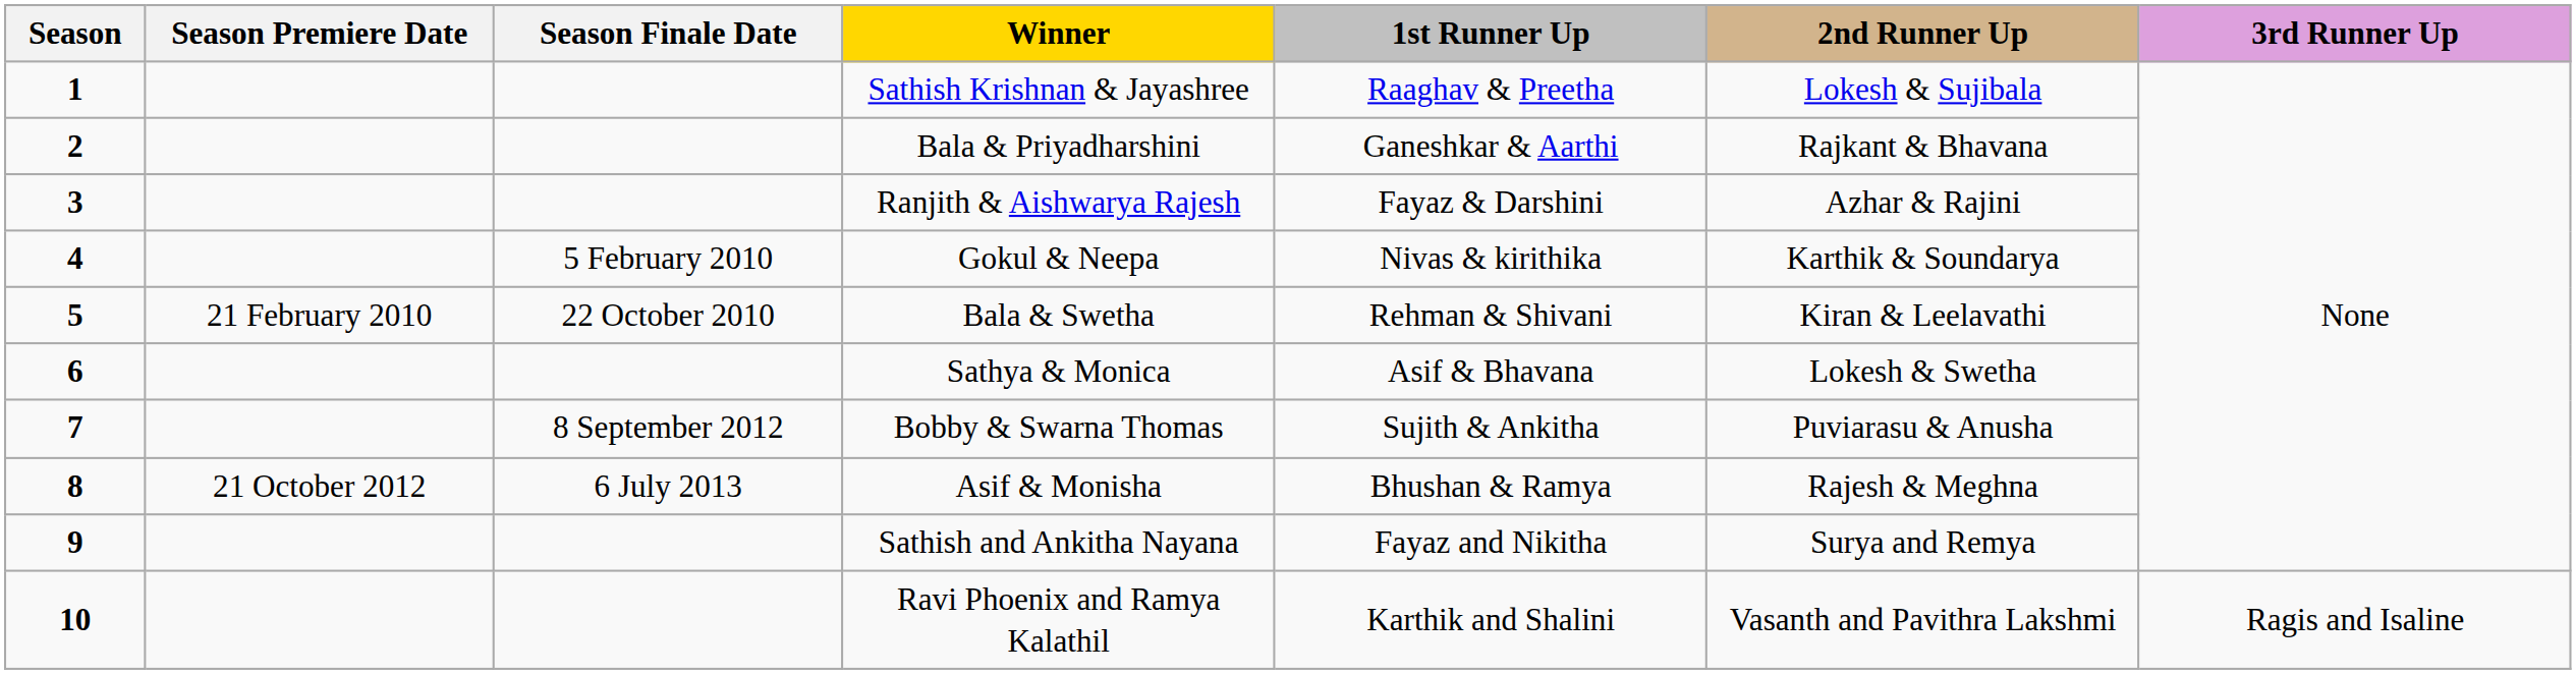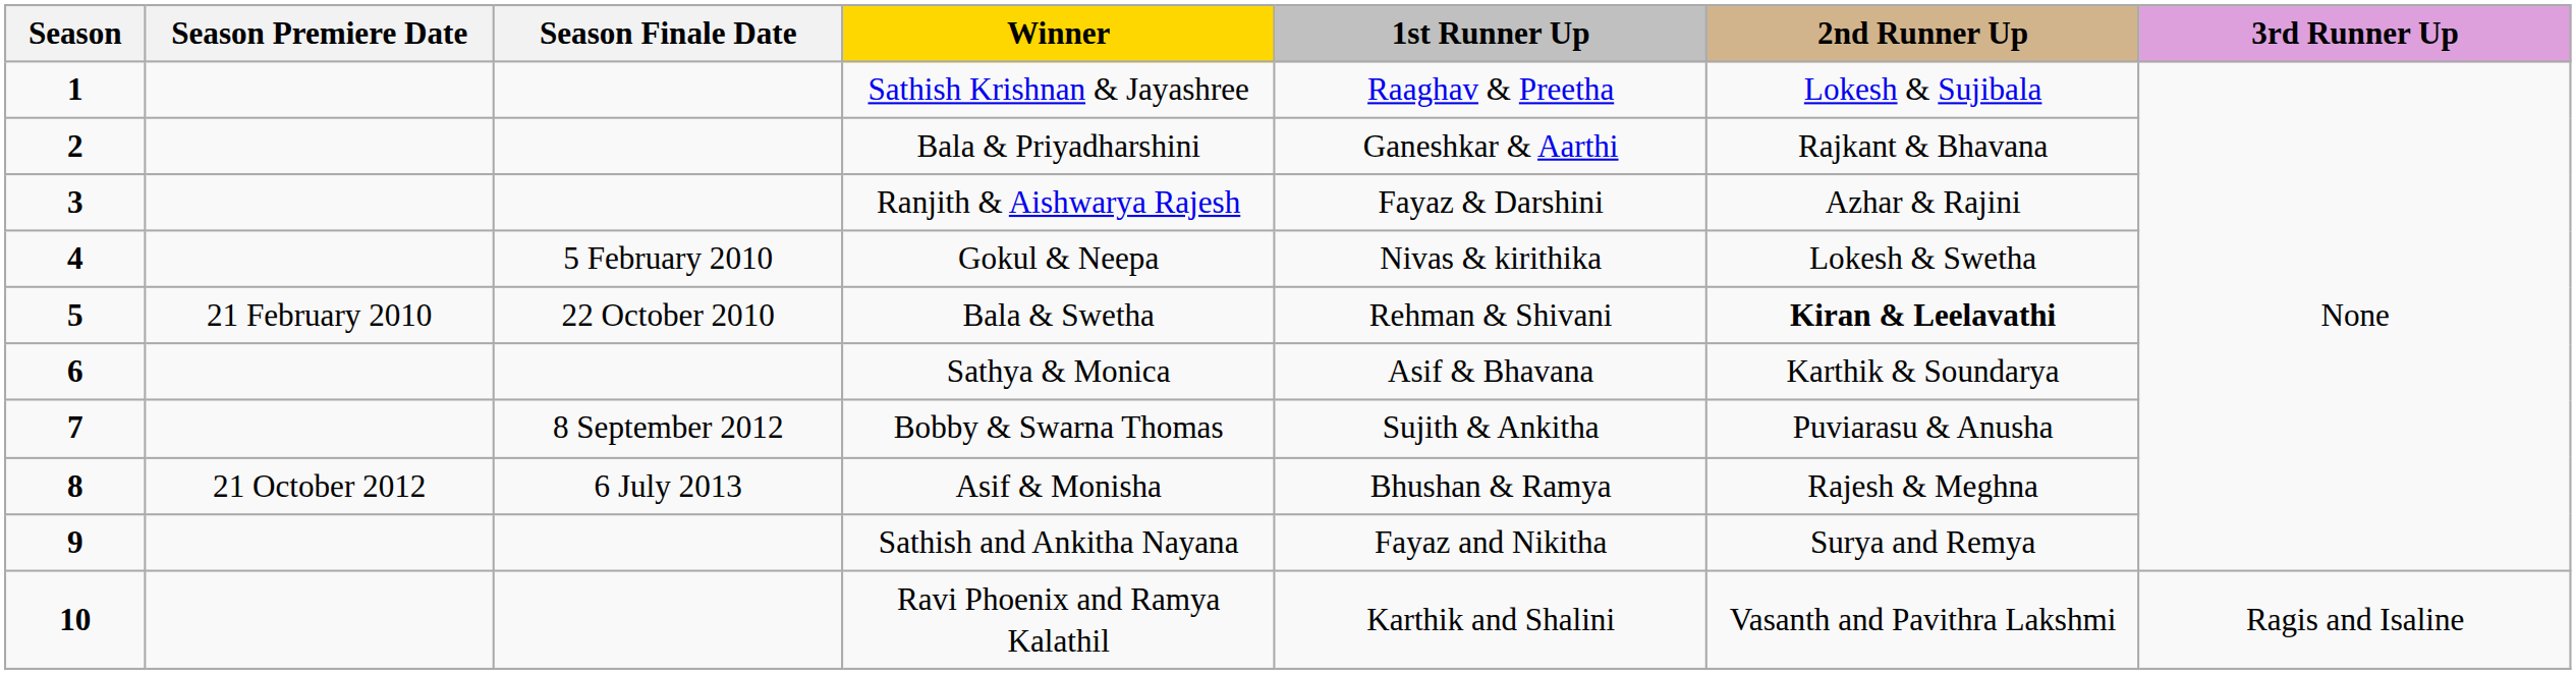 <table class="wikitable" style="text-align:center; font-size:95%; line-height:20px;">
 <tr>
 <th>Season</th>
 <th>Season Premiere Date</th>
 <th>Season Finale Date</th>
 <th style="background:gold;">Winner</th>
 <th style="background:silver;">1st Runner Up</th>
 <th style="background:tan;">2nd Runner Up</th>
 <th style="background:#DDA0DD;">3rd Runner Up</th>
 </tr>
 <tr>
 <td width=60><strong>1</strong></td>
 <td width=160></td>
 <td width=160></td>
 <td width=200><a href='#'>Sathish Krishnan</a> & Jayashree</td>
 <td width=200><a href='#'>Raaghav</a> & <a href='#'>Preetha</a></td>
 <td><a href='#'>Lokesh</a> & <a href='#'>Sujibala</a></td>
 <td width=200 rowspan="9">None</td>
 </tr>
 <tr>
 <td><strong>2</strong></td>
 <td></td>
 <td></td>
 <td>Bala & Priyadharshini</td>
 <td>Ganeshkar & <a href='#'>Aarthi</a></td>
 <td width=200>Rajkant & Bhavana</td>
 </tr>
 <tr>
 <td><strong>3</strong></td>
 <td></td>
 <td></td>
 <td>Ranjith & <a href='#'>Aishwarya Rajesh</a></td>
 <td>Fayaz & Darshini</td>
 <td>Azhar & Rajini</td>
 </tr>
 <tr>
 <td><strong>4</strong></td>
 <td></td>
 <td>5 February 2010</td>
 <td>Gokul & Neepa</td>
 <td>Nivas & kirithika</td>
-<td>Karthik & Soundarya</td>
+<td>Lokesh & Swetha</td>
 </tr>
 <tr>
 <td><strong>5</strong></td>
 <td>21 February 2010</td>
 <td>22 October 2010</td>
 <td>Bala & Swetha</td>
 <td>Rehman & Shivani</td>
-<td>Kiran & Leelavathi</td>
+<td><strong>Kiran & Leelavathi</strong></td>
 </tr>
 <tr>
 <td><strong>6</strong></td>
 <td></td>
 <td></td>
 <td>Sathya & Monica</td>
 <td>Asif & Bhavana</td>
-<td>Lokesh & Swetha</td>
+<td>Karthik & Soundarya</td>
 </tr>
 <tr>
 <td><strong>7</strong></td>
 <td></td>
 <td>8 September 2012</td>
 <td>Bobby & Swarna Thomas</td>
 <td>Sujith & Ankitha</td>
 <td>Puviarasu & Anusha</td>
 </tr>
 <tr>
 <td><strong>8</strong></td>
 <td>21 October 2012</td>
 <td>6 July 2013</td>
 <td>Asif & Monisha</td>
 <td>Bhushan & Ramya</td>
 <td>Rajesh & Meghna</td>
 </tr>
 <tr>
 <td><strong>9</strong></td>
 <td></td>
 <td></td>
 <td>Sathish and Ankitha Nayana</td>
 <td>Fayaz and Nikitha</td>
 <td>Surya and Remya</td>
 </tr>
 <tr>
 <td><strong>10</strong></td>
 <td></td>
 <td></td>
 <td>Ravi Phoenix and Ramya Kalathil</td>
 <td>Karthik and Shalini</td>
 <td>Vasanth and Pavithra Lakshmi</td>
 <td>Ragis and Isaline</td>
 </tr>
 </table>
